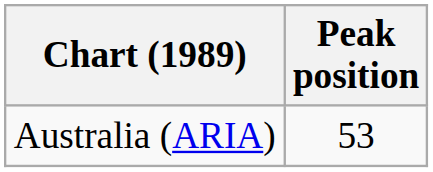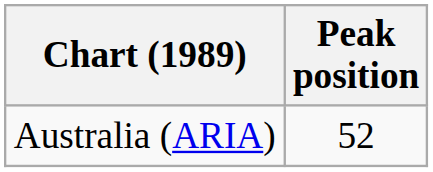 <table class="wikitable">
 <tr>
 <th align="left">Chart (1989)</th>
 <th align="left">Peak<br>position</th>
 </tr>
 <tr>
 <td align="left">Australia (<a href='#'>ARIA</a>)</td>
-<td align="center">53</td>
+<td align="center">52</td>
 </tr>
 </table>
